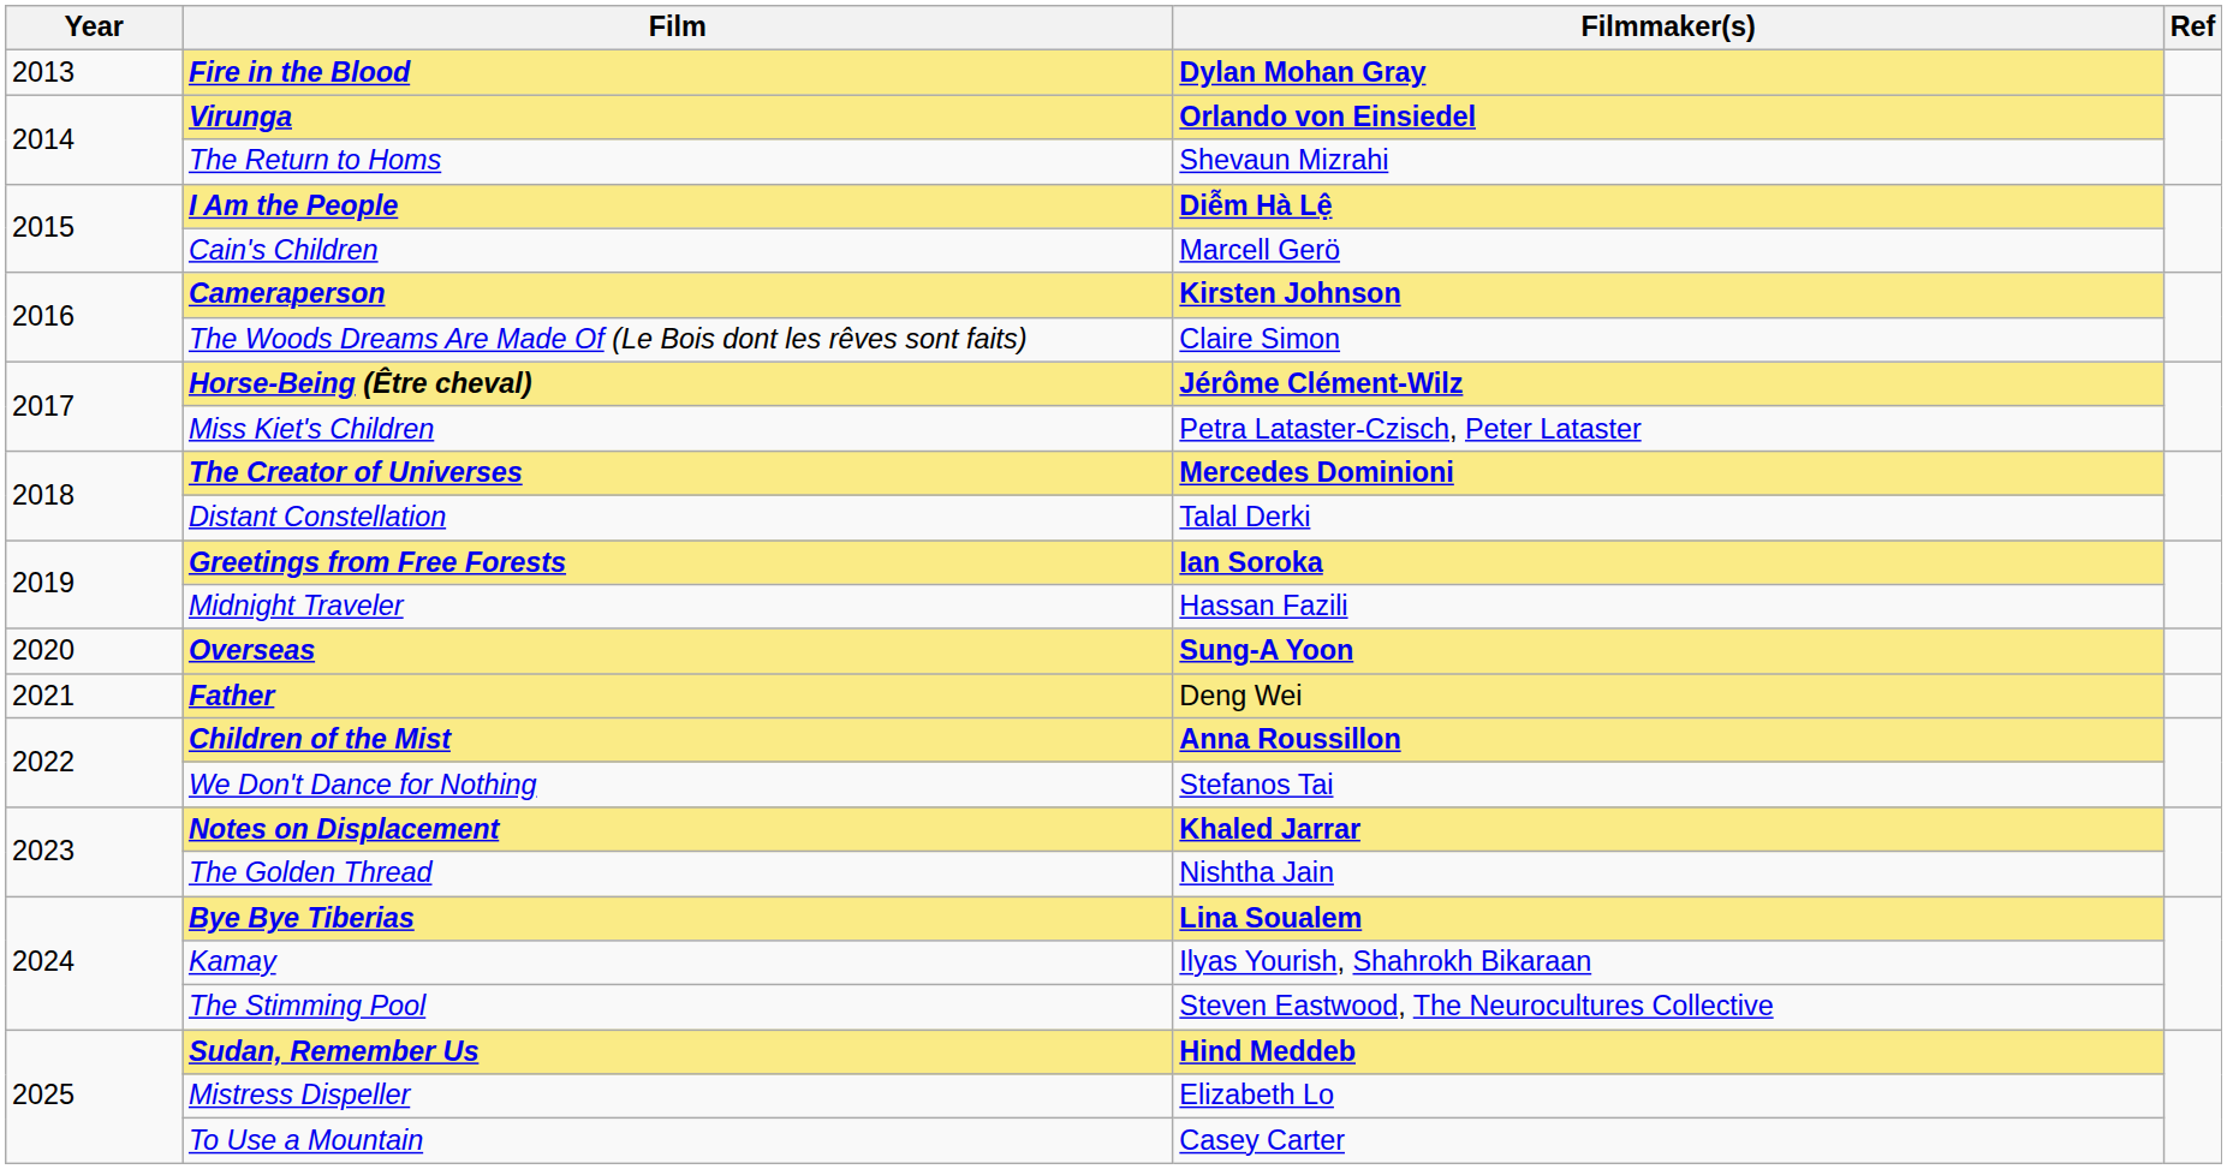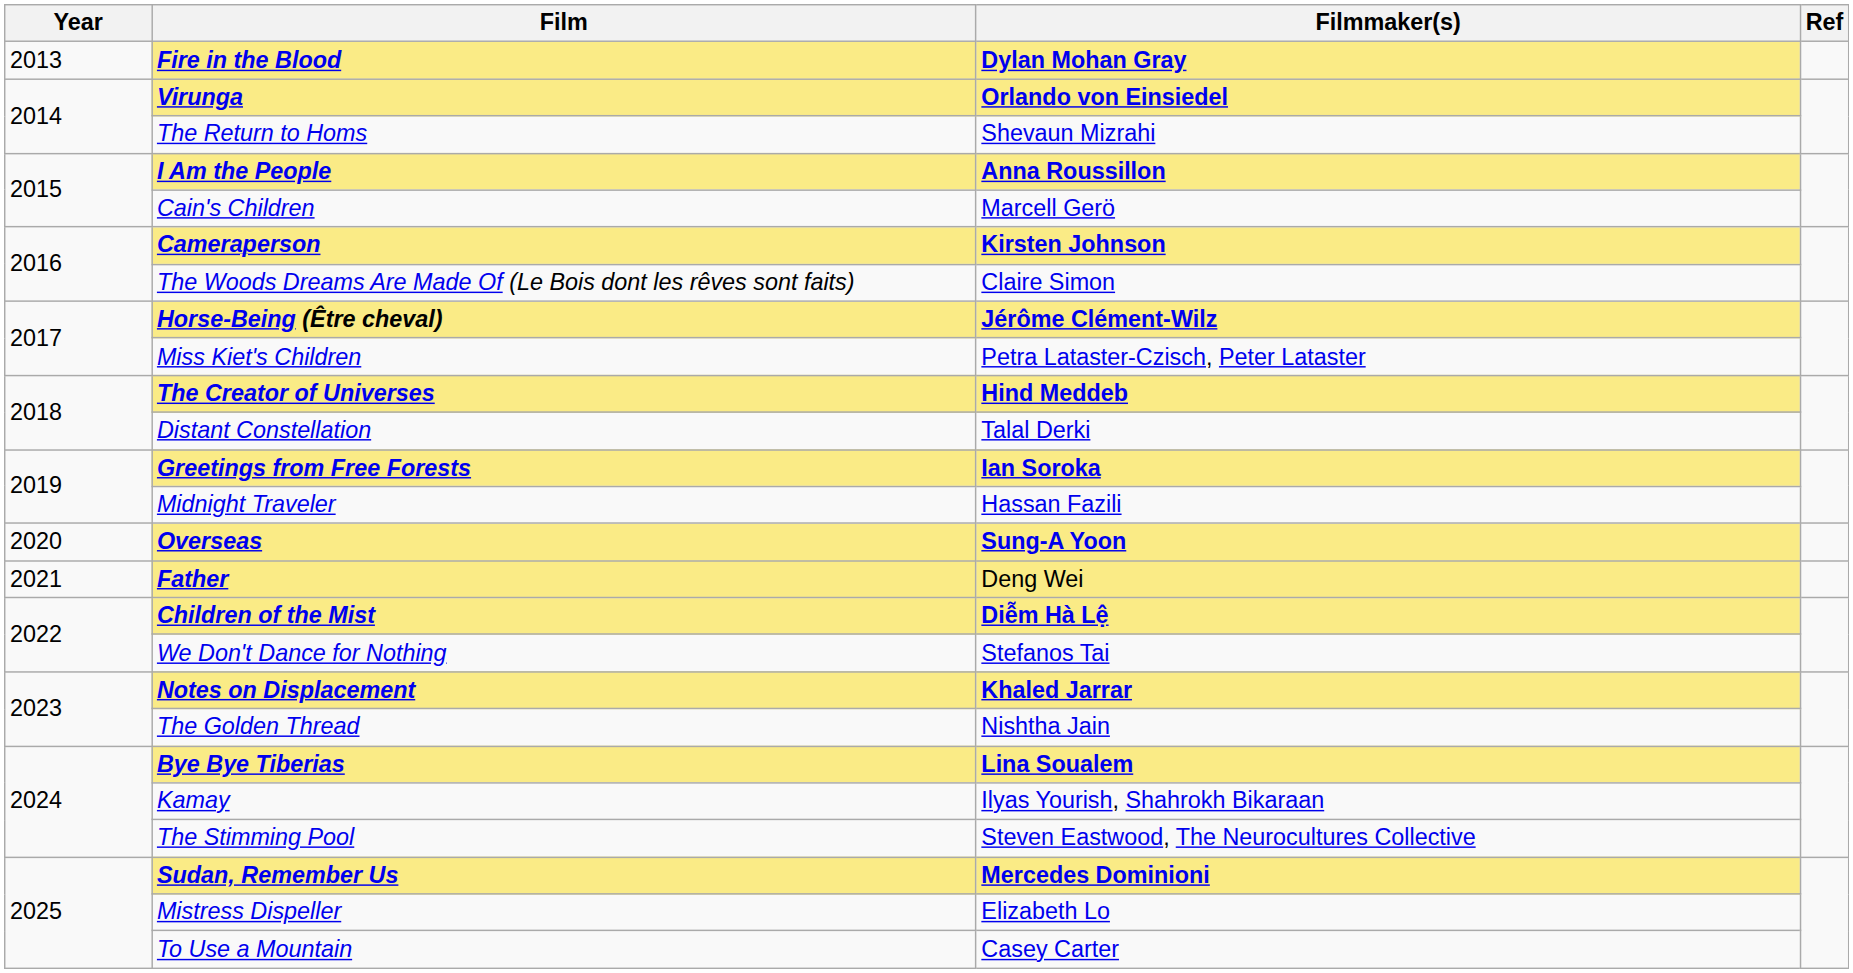 <table class = "wikitable sortable" width=100%>
 <tr>
 <th style="width:8%;">Year</th>
 <th style="width:45%;">Film</th>
 <th style="width:45%;">Filmmaker(s)</th>
 <th style="width:2%;">Ref</th>
 </tr>
 <tr>
 <td>2013</td>
 <td style="background:#FAEB86;"><strong><em><a href='#'>Fire in the Blood</a></em></strong></td>
 <td style="background:#FAEB86;"><strong><a href='#'>Dylan Mohan Gray</a></strong></td>
 <td></td>
 </tr>
 <tr>
 <td rowspan=2>2014</td>
 <td style="background:#FAEB86;"><strong><em><a href='#'>Virunga</a></em></strong></td>
 <td style="background:#FAEB86;"><strong><a href='#'>Orlando von Einsiedel</a></strong></td>
 <td rowspan=2></td>
 </tr>
 <tr>
 <td><em><a href='#'>The Return to Homs</a></em></td>
 <td><a href='#'>Shevaun Mizrahi</a></td>
 </tr>
 <tr>
 <td rowspan=2>2015</td>
 <td style="background:#FAEB86;"><strong><em><a href='#'>I Am the People</a></em></strong></td>
-<td style="background:#FAEB86;"><strong><a href='#'>Diễm Hà Lệ</a></strong></td>
+<td style="background:#FAEB86;"><strong><a href='#'>Anna Roussillon</a></strong></td>
 <td rowspan=2></td>
 </tr>
 <tr>
 <td><em><a href='#'>Cain's Children</a></em></td>
 <td><a href='#'>Marcell Gerö</a></td>
 </tr>
 <tr>
 <td rowspan=2>2016</td>
 <td style="background:#FAEB86;"><strong><em><a href='#'>Cameraperson</a></em></strong></td>
 <td style="background:#FAEB86;"><strong><a href='#'>Kirsten Johnson</a></strong></td>
 <td rowspan=2></td>
 </tr>
 <tr>
 <td><em><a href='#'>The Woods Dreams Are Made Of</a> (Le Bois dont les rêves sont faits)</em></td>
 <td><a href='#'>Claire Simon</a></td>
 </tr>
 <tr>
 <td rowspan=2>2017</td>
 <td style="background:#FAEB86;"><strong><em><a href='#'>Horse-Being</a> (Être cheval)</em></strong></td>
 <td style="background:#FAEB86;"><strong><a href='#'>Jérôme Clément-Wilz</a></strong></td>
 <td rowspan=2></td>
 </tr>
 <tr>
 <td><em><a href='#'>Miss Kiet's Children</a></em></td>
 <td><a href='#'>Petra Lataster-Czisch</a>, <a href='#'>Peter Lataster</a></td>
 </tr>
 <tr>
 <td rowspan=2>2018</td>
 <td style="background:#FAEB86;"><strong><em><a href='#'>The Creator of Universes</a></em></strong></td>
-<td style="background:#FAEB86;"><strong><a href='#'>Mercedes Dominioni</a></strong></td>
+<td style="background:#FAEB86;"><strong><a href='#'>Hind Meddeb</a></strong></td>
 <td rowspan=2></td>
 </tr>
 <tr>
 <td><em><a href='#'>Distant Constellation</a></em></td>
 <td><a href='#'>Talal Derki</a></td>
 </tr>
 <tr>
 <td rowspan=2>2019</td>
 <td style="background:#FAEB86;"><strong><em><a href='#'>Greetings from Free Forests</a></em></strong></td>
 <td style="background:#FAEB86;"><strong><a href='#'>Ian Soroka</a></strong></td>
 <td rowspan=2></td>
 </tr>
 <tr>
 <td><em><a href='#'>Midnight Traveler</a></em></td>
 <td><a href='#'>Hassan Fazili</a></td>
 </tr>
 <tr>
 <td>2020</td>
 <td style="background:#FAEB86;"><strong><em><a href='#'>Overseas</a></em></strong></td>
 <td style="background:#FAEB86;"><strong><a href='#'>Sung-A Yoon</a></strong></td>
 <td></td>
 </tr>
 <tr>
 <td>2021</td>
 <td style="background:#FAEB86;"><strong><em><a href='#'>Father</a></em></strong></td>
 <td style="background:#FAEB86;">Deng Wei</td>
 <td></td>
 </tr>
 <tr>
 <td rowspan=2>2022</td>
 <td style="background:#FAEB86;"><strong><em><a href='#'>Children of the Mist</a></em></strong></td>
-<td style="background:#FAEB86;"><strong><a href='#'>Anna Roussillon</a></strong></td>
+<td style="background:#FAEB86;"><strong><a href='#'>Diễm Hà Lệ</a></strong></td>
 <td rowspan=2></td>
 </tr>
 <tr>
 <td><em><a href='#'>We Don't Dance for Nothing</a></em></td>
 <td><a href='#'>Stefanos Tai</a></td>
 </tr>
 <tr>
 <td rowspan=2>2023</td>
 <td style="background:#FAEB86;"><strong><em><a href='#'>Notes on Displacement</a></em></strong></td>
 <td style="background:#FAEB86;"><strong><a href='#'>Khaled Jarrar</a></strong></td>
 <td rowspan=2></td>
 </tr>
 <tr>
 <td><em><a href='#'>The Golden Thread</a></em></td>
 <td><a href='#'>Nishtha Jain</a></td>
 </tr>
 <tr>
 <td rowspan=3>2024</td>
 <td style="background:#FAEB86;"><strong><em><a href='#'>Bye Bye Tiberias</a></em></strong></td>
 <td style="background:#FAEB86;"><strong><a href='#'>Lina Soualem</a></strong></td>
 <td rowspan=3></td>
 </tr>
 <tr>
 <td><em><a href='#'>Kamay</a></em></td>
 <td><a href='#'>Ilyas Yourish</a>, <a href='#'>Shahrokh Bikaraan</a></td>
 </tr>
 <tr>
 <td><em><a href='#'>The Stimming Pool</a></em></td>
 <td><a href='#'>Steven Eastwood</a>, <a href='#'>The Neurocultures Collective</a></td>
 </tr>
 <tr>
 <td rowspan=3>2025</td>
 <td style="background:#FAEB86;"><strong><em><a href='#'>Sudan, Remember Us</a></em></strong></td>
-<td style="background:#FAEB86;"><strong><a href='#'>Hind Meddeb</a></strong></td>
+<td style="background:#FAEB86;"><strong><a href='#'>Mercedes Dominioni</a></strong></td>
 <td rowspan=3></td>
 </tr>
 <tr>
 <td><em><a href='#'>Mistress Dispeller</a></em></td>
 <td><a href='#'>Elizabeth Lo</a></td>
 </tr>
 <tr>
 <td><em><a href='#'>To Use a Mountain</a></em></td>
 <td><a href='#'>Casey Carter</a></td>
 </tr>
 </table>
